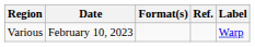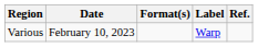 <table class="wikitable">
 <tr>
 <th>Region</th>
 <th>Date</th>
 <th>Format(s)</th>
+<th>Label</th>
 <th>Ref.</th>
-<th>Label</th>
 </tr>
 <tr>
 <td>Various</td>
 <td>February 10, 2023</td>
 <td></td>
+<td><a href='#'>Warp</a></td>
 <td style="text-align:center;"></td>
-<td><a href='#'>Warp</a></td>
 </tr>
 </table>
